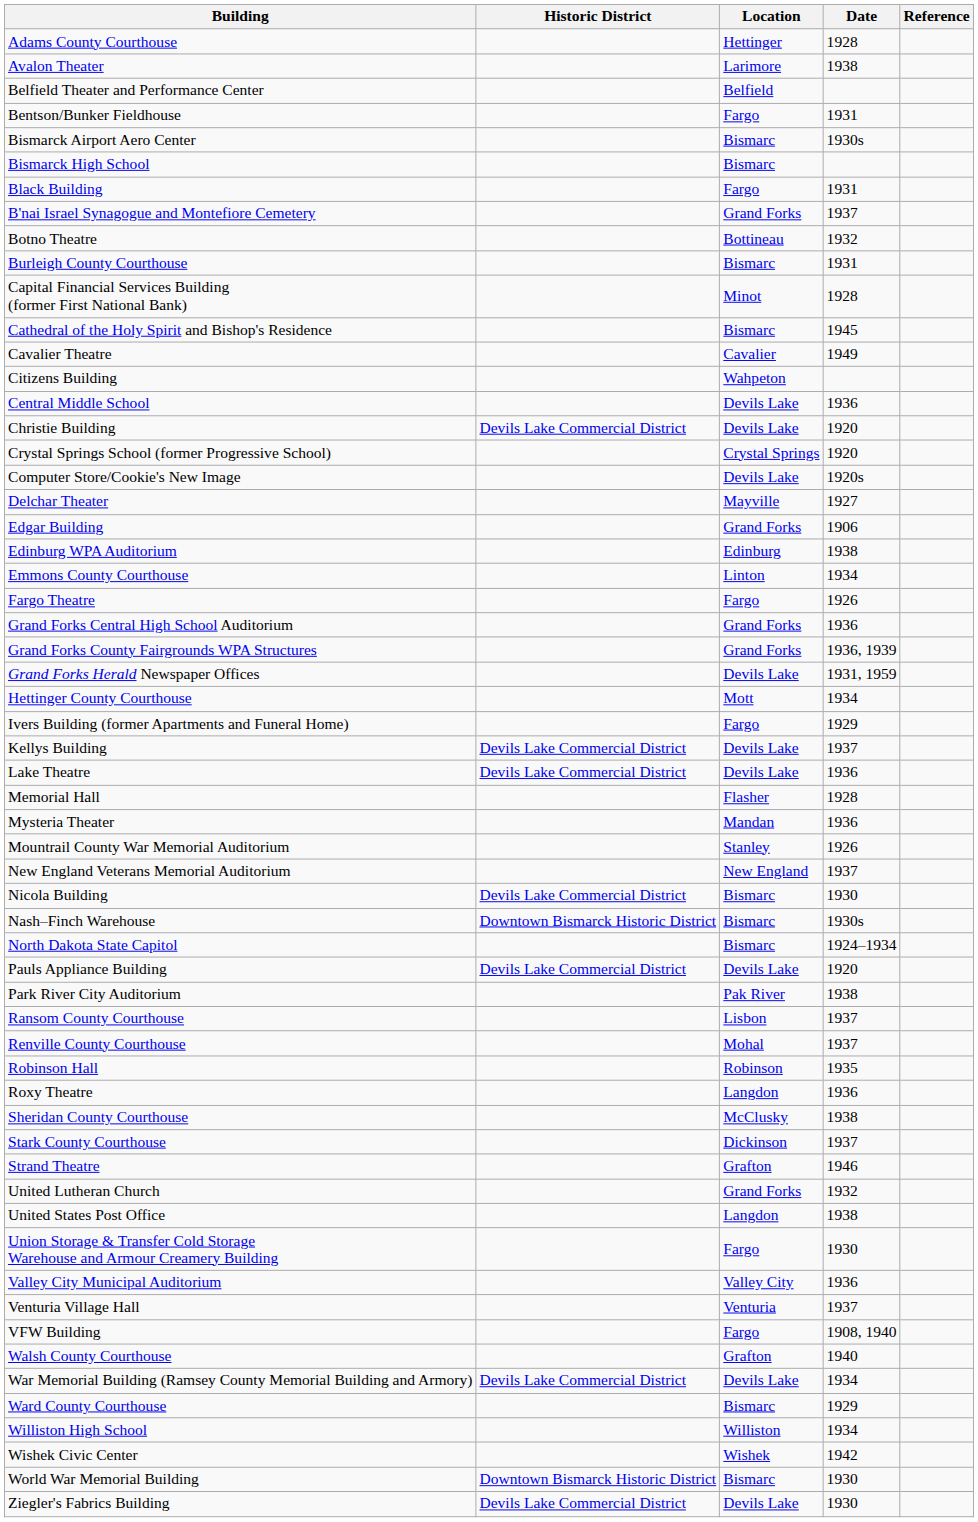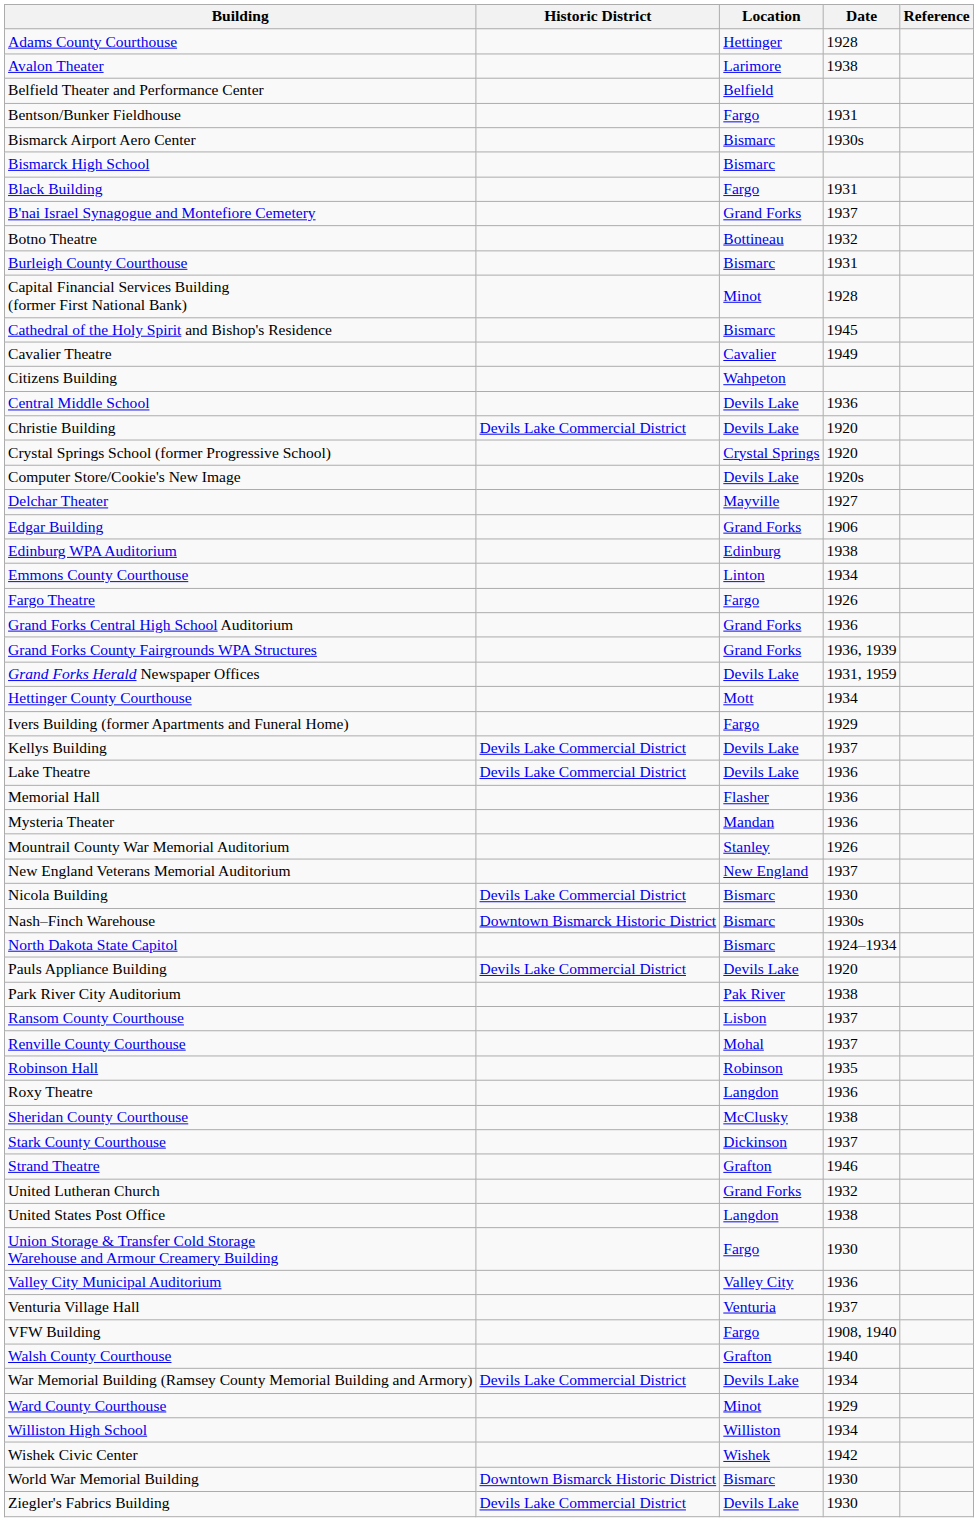 <table class="wikitable sortable">
 <tr>
 <th>Building</th>
 <th>Historic District</th>
 <th>Location</th>
 <th>Date</th>
 <th>Reference</th>
 </tr>
 <tr>
 <td><a href='#'>Adams County Courthouse</a></td>
 <td></td>
 <td><a href='#'>Hettinger</a></td>
 <td>1928</td>
 <td></td>
 </tr>
 <tr>
 <td><a href='#'>Avalon Theater</a></td>
 <td></td>
 <td><a href='#'>Larimore</a></td>
 <td>1938</td>
 <td></td>
 </tr>
 <tr>
 <td>Belfield Theater and Performance Center</td>
 <td></td>
 <td><a href='#'>Belfield</a></td>
 <td></td>
 <td></td>
 </tr>
 <tr>
 <td>Bentson/Bunker Fieldhouse</td>
 <td></td>
 <td><a href='#'>Fargo</a></td>
 <td>1931</td>
 <td></td>
 </tr>
 <tr>
 <td>Bismarck Airport Aero Center</td>
 <td></td>
 <td><a href='#'>Bismarc</a></td>
 <td>1930s</td>
 <td></td>
 </tr>
 <tr>
 <td><a href='#'>Bismarck High School</a></td>
 <td></td>
 <td><a href='#'>Bismarc</a></td>
 <td></td>
 <td></td>
 </tr>
 <tr>
 <td><a href='#'>Black Building</a></td>
 <td></td>
 <td><a href='#'>Fargo</a></td>
 <td>1931</td>
 <td></td>
 </tr>
 <tr>
 <td><a href='#'>B'nai Israel Synagogue and Montefiore Cemetery</a></td>
 <td></td>
 <td><a href='#'>Grand Forks</a></td>
 <td>1937</td>
 <td></td>
 </tr>
 <tr>
 <td>Botno Theatre</td>
 <td></td>
 <td><a href='#'>Bottineau</a></td>
 <td>1932</td>
 <td></td>
 </tr>
 <tr>
 <td><a href='#'>Burleigh County Courthouse</a></td>
 <td></td>
 <td><a href='#'>Bismarc</a></td>
 <td>1931</td>
 <td></td>
 </tr>
 <tr>
 <td>Capital Financial Services Building<br>(former First National Bank)</td>
 <td></td>
 <td><a href='#'>Minot</a></td>
 <td>1928</td>
 <td></td>
 </tr>
 <tr>
 <td><a href='#'>Cathedral of the Holy Spirit</a> and Bishop's Residence</td>
 <td></td>
 <td><a href='#'>Bismarc</a></td>
 <td>1945</td>
 <td></td>
 </tr>
 <tr>
 <td>Cavalier Theatre</td>
 <td></td>
 <td><a href='#'>Cavalier</a></td>
 <td>1949</td>
 <td></td>
 </tr>
 <tr>
 <td>Citizens Building</td>
 <td></td>
 <td><a href='#'>Wahpeton</a></td>
 <td></td>
 <td></td>
 </tr>
 <tr>
 <td><a href='#'>Central Middle School</a></td>
 <td></td>
 <td><a href='#'>Devils Lake</a></td>
 <td>1936</td>
 <td></td>
 </tr>
 <tr>
 <td>Christie Building</td>
 <td><a href='#'>Devils Lake Commercial District</a></td>
 <td><a href='#'>Devils Lake</a></td>
 <td>1920</td>
 <td></td>
 </tr>
 <tr>
 <td>Crystal Springs School (former Progressive School)</td>
 <td></td>
 <td><a href='#'>Crystal Springs</a></td>
 <td>1920</td>
 <td></td>
 </tr>
 <tr>
 <td>Computer Store/Cookie's New Image</td>
 <td></td>
 <td><a href='#'>Devils Lake</a></td>
 <td>1920s</td>
 <td></td>
 </tr>
 <tr>
 <td><a href='#'>Delchar Theater</a></td>
 <td></td>
 <td><a href='#'>Mayville</a></td>
 <td>1927</td>
 <td></td>
 </tr>
 <tr>
 <td><a href='#'>Edgar Building</a></td>
 <td></td>
 <td><a href='#'>Grand Forks</a></td>
 <td>1906</td>
 <td></td>
 </tr>
 <tr>
 <td><a href='#'>Edinburg WPA Auditorium</a></td>
 <td></td>
 <td><a href='#'>Edinburg</a></td>
 <td>1938</td>
 <td></td>
 </tr>
 <tr>
 <td><a href='#'>Emmons County Courthouse</a></td>
 <td></td>
 <td><a href='#'>Linton</a></td>
 <td>1934</td>
 <td></td>
 </tr>
 <tr>
 <td><a href='#'>Fargo Theatre</a></td>
 <td></td>
 <td><a href='#'>Fargo</a></td>
 <td>1926</td>
 <td></td>
 </tr>
 <tr>
 <td><a href='#'>Grand Forks Central High School</a> Auditorium</td>
 <td></td>
 <td><a href='#'>Grand Forks</a></td>
 <td>1936</td>
 <td></td>
 </tr>
 <tr>
 <td><a href='#'>Grand Forks County Fairgrounds WPA Structures</a></td>
 <td></td>
 <td><a href='#'>Grand Forks</a></td>
 <td>1936, 1939</td>
 <td></td>
 </tr>
 <tr>
 <td><em><a href='#'>Grand Forks Herald</a></em> Newspaper Offices</td>
 <td></td>
 <td><a href='#'>Devils Lake</a></td>
 <td>1931, 1959</td>
 <td></td>
 </tr>
 <tr>
 <td><a href='#'>Hettinger County Courthouse</a></td>
 <td></td>
 <td><a href='#'>Mott</a></td>
 <td>1934</td>
 <td></td>
 </tr>
 <tr>
 <td>Ivers Building (former Apartments and Funeral Home)</td>
 <td></td>
 <td><a href='#'>Fargo</a></td>
 <td>1929</td>
 <td></td>
 </tr>
 <tr>
 <td>Kellys Building</td>
 <td><a href='#'>Devils Lake Commercial District</a></td>
 <td><a href='#'>Devils Lake</a></td>
 <td>1937</td>
 <td></td>
 </tr>
 <tr>
 <td>Lake Theatre</td>
 <td><a href='#'>Devils Lake Commercial District</a></td>
 <td><a href='#'>Devils Lake</a></td>
 <td>1936</td>
 <td></td>
 </tr>
 <tr>
 <td>Memorial Hall</td>
 <td></td>
 <td><a href='#'>Flasher</a></td>
-<td>1928</td>
+<td>1936</td>
 <td></td>
 </tr>
 <tr>
 <td>Mysteria Theater</td>
 <td></td>
 <td><a href='#'>Mandan</a></td>
 <td>1936</td>
 <td></td>
 </tr>
 <tr>
 <td>Mountrail County War Memorial Auditorium</td>
 <td></td>
 <td><a href='#'>Stanley</a></td>
 <td>1926</td>
 <td></td>
 </tr>
 <tr>
 <td>New England Veterans Memorial Auditorium</td>
 <td></td>
 <td><a href='#'>New England</a></td>
 <td>1937</td>
 <td></td>
 </tr>
 <tr>
 <td>Nicola Building</td>
 <td><a href='#'>Devils Lake Commercial District</a></td>
 <td><a href='#'>Bismarc</a></td>
 <td>1930</td>
 <td></td>
 </tr>
 <tr>
 <td>Nash–Finch Warehouse</td>
 <td><a href='#'>Downtown Bismarck Historic District</a></td>
 <td><a href='#'>Bismarc</a></td>
 <td>1930s</td>
 <td></td>
 </tr>
 <tr>
 <td><a href='#'>North Dakota State Capitol</a></td>
 <td></td>
 <td><a href='#'>Bismarc</a></td>
 <td>1924–1934</td>
 <td></td>
 </tr>
 <tr>
 <td>Pauls Appliance Building</td>
 <td><a href='#'>Devils Lake Commercial District</a></td>
 <td><a href='#'>Devils Lake</a></td>
 <td>1920</td>
 <td></td>
 </tr>
 <tr>
 <td>Park River City Auditorium</td>
 <td></td>
 <td><a href='#'>Pak River</a></td>
 <td>1938</td>
 <td></td>
 </tr>
 <tr>
 <td><a href='#'>Ransom County Courthouse</a></td>
 <td></td>
 <td><a href='#'>Lisbon</a></td>
 <td>1937</td>
 <td></td>
 </tr>
 <tr>
 <td><a href='#'>Renville County Courthouse</a></td>
 <td></td>
 <td><a href='#'>Mohal</a></td>
 <td>1937</td>
 <td></td>
 </tr>
 <tr>
 <td><a href='#'>Robinson Hall</a></td>
 <td></td>
 <td><a href='#'>Robinson</a></td>
 <td>1935</td>
 <td></td>
 </tr>
 <tr>
 <td>Roxy Theatre</td>
 <td></td>
 <td><a href='#'>Langdon</a></td>
 <td>1936</td>
 <td></td>
 </tr>
 <tr>
 <td><a href='#'>Sheridan County Courthouse</a></td>
 <td></td>
 <td><a href='#'>McClusky</a></td>
 <td>1938</td>
 <td></td>
 </tr>
 <tr>
 <td><a href='#'>Stark County Courthouse</a></td>
 <td></td>
 <td><a href='#'>Dickinson</a></td>
 <td>1937</td>
 <td></td>
 </tr>
 <tr>
 <td><a href='#'>Strand Theatre</a></td>
 <td></td>
 <td><a href='#'>Grafton</a></td>
 <td>1946</td>
 <td></td>
 </tr>
 <tr>
 <td>United Lutheran Church</td>
 <td></td>
 <td><a href='#'>Grand Forks</a></td>
 <td>1932</td>
 <td></td>
 </tr>
 <tr>
 <td>United States Post Office</td>
 <td></td>
 <td><a href='#'>Langdon</a></td>
 <td>1938</td>
 <td></td>
 </tr>
 <tr>
 <td><a href='#'>Union Storage & Transfer Cold Storage</a><br><a href='#'>Warehouse and Armour Creamery Building</a></td>
 <td></td>
 <td><a href='#'>Fargo</a></td>
 <td>1930</td>
 <td></td>
 </tr>
 <tr>
 <td><a href='#'>Valley City Municipal Auditorium</a></td>
 <td></td>
 <td><a href='#'>Valley City</a></td>
 <td>1936</td>
 <td></td>
 </tr>
 <tr>
 <td>Venturia Village Hall</td>
 <td></td>
 <td><a href='#'>Venturia</a></td>
 <td>1937</td>
 <td></td>
 </tr>
 <tr>
 <td>VFW Building</td>
 <td></td>
 <td><a href='#'>Fargo</a></td>
 <td>1908, 1940</td>
 <td></td>
 </tr>
 <tr>
 <td><a href='#'>Walsh County Courthouse</a></td>
 <td></td>
 <td><a href='#'>Grafton</a></td>
 <td>1940</td>
 <td></td>
 </tr>
 <tr>
 <td>War Memorial Building (Ramsey County Memorial Building and Armory)</td>
 <td><a href='#'>Devils Lake Commercial District</a></td>
 <td><a href='#'>Devils Lake</a></td>
 <td>1934</td>
 <td></td>
 </tr>
 <tr>
 <td><a href='#'>Ward County Courthouse</a></td>
 <td></td>
-<td><a href='#'>Bismarc</a></td>
+<td><a href='#'>Minot</a></td>
 <td>1929</td>
 <td></td>
 </tr>
 <tr>
 <td><a href='#'>Williston High School</a></td>
 <td></td>
 <td><a href='#'>Williston</a></td>
 <td>1934</td>
 <td></td>
 </tr>
 <tr>
 <td>Wishek Civic Center</td>
 <td></td>
 <td><a href='#'>Wishek</a></td>
 <td>1942</td>
 <td></td>
 </tr>
 <tr>
 <td>World War Memorial Building</td>
 <td><a href='#'>Downtown Bismarck Historic District</a></td>
 <td><a href='#'>Bismarc</a></td>
 <td>1930</td>
 <td></td>
 </tr>
 <tr>
 <td>Ziegler's Fabrics Building</td>
 <td><a href='#'>Devils Lake Commercial District</a></td>
 <td><a href='#'>Devils Lake</a></td>
 <td>1930</td>
 <td></td>
 </tr>
 </table>
